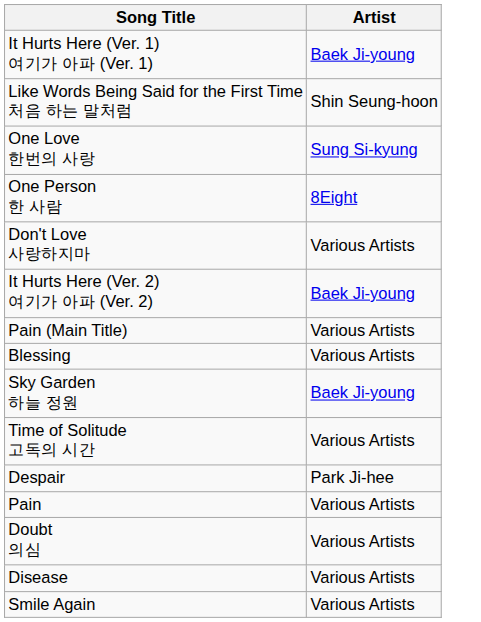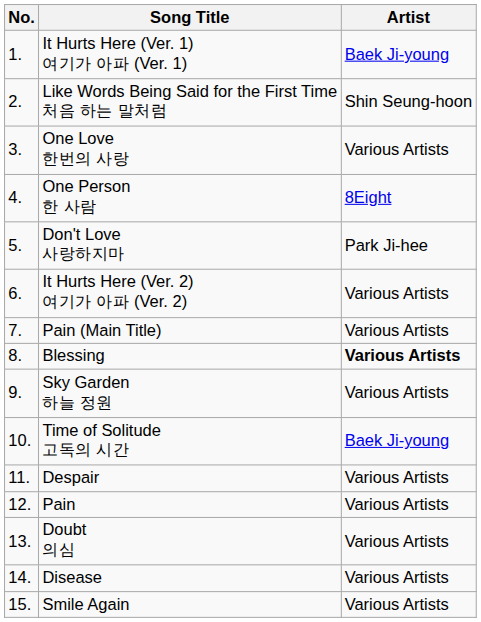 <table class="wikitable">
 <tr>
+<th>No.</th>
 <th>Song Title</th>
 <th>Artist</th>
 </tr>
 <tr>
+<td>1.</td>
 <td>It Hurts Here (Ver. 1) <br> 여기가 아파 (Ver. 1)</td>
 <td><a href='#'>Baek Ji-young</a></td>
 </tr>
 <tr>
+<td>2.</td>
 <td>Like Words Being Said for the First Time <br> 처음 하는 말처럼</td>
 <td>Shin Seung-hoon</td>
 </tr>
 <tr>
+<td>3.</td>
 <td>One Love <br> 한번의 사랑</td>
-<td><a href='#'>Sung Si-kyung</a></td>
+<td>Various Artists</td>
 </tr>
 <tr>
+<td>4.</td>
 <td>One Person <br> 한 사람</td>
 <td><a href='#'>8Eight</a></td>
 </tr>
 <tr>
+<td>5.</td>
 <td>Don't Love <br> 사랑하지마</td>
+<td>Park Ji-hee</td>
+</tr>
+<tr>
+<td>6.</td>
+<td>It Hurts Here (Ver. 2) <br> 여기가 아파 (Ver. 2)</td>
 <td>Various Artists</td>
 </tr>
 <tr>
-<td>It Hurts Here (Ver. 2) <br> 여기가 아파 (Ver. 2)</td>
-<td><a href='#'>Baek Ji-young</a></td>
-</tr>
-<tr>
+<td>7.</td>
 <td>Pain (Main Title)</td>
 <td>Various Artists</td>
 </tr>
 <tr>
+<td>8.</td>
 <td>Blessing</td>
+<td><strong>Various Artists</strong></td>
+</tr>
+<tr>
+<td>9.</td>
+<td>Sky Garden <br> 하늘 정원</td>
 <td>Various Artists</td>
 </tr>
 <tr>
-<td>Sky Garden <br> 하늘 정원</td>
+<td>10.</td>
+<td>Time of Solitude <br> 고독의 시간</td>
 <td><a href='#'>Baek Ji-young</a></td>
 </tr>
 <tr>
-<td>Time of Solitude <br> 고독의 시간</td>
+<td>11.</td>
+<td>Despair</td>
 <td>Various Artists</td>
 </tr>
 <tr>
-<td>Despair</td>
-<td>Park Ji-hee</td>
-</tr>
-<tr>
+<td>12.</td>
 <td>Pain</td>
 <td>Various Artists</td>
 </tr>
 <tr>
+<td>13.</td>
 <td>Doubt <br> 의심</td>
 <td>Various Artists</td>
 </tr>
 <tr>
+<td>14.</td>
 <td>Disease</td>
 <td>Various Artists</td>
 </tr>
 <tr>
+<td>15.</td>
 <td>Smile Again</td>
 <td>Various Artists</td>
 </tr>
 </table>
